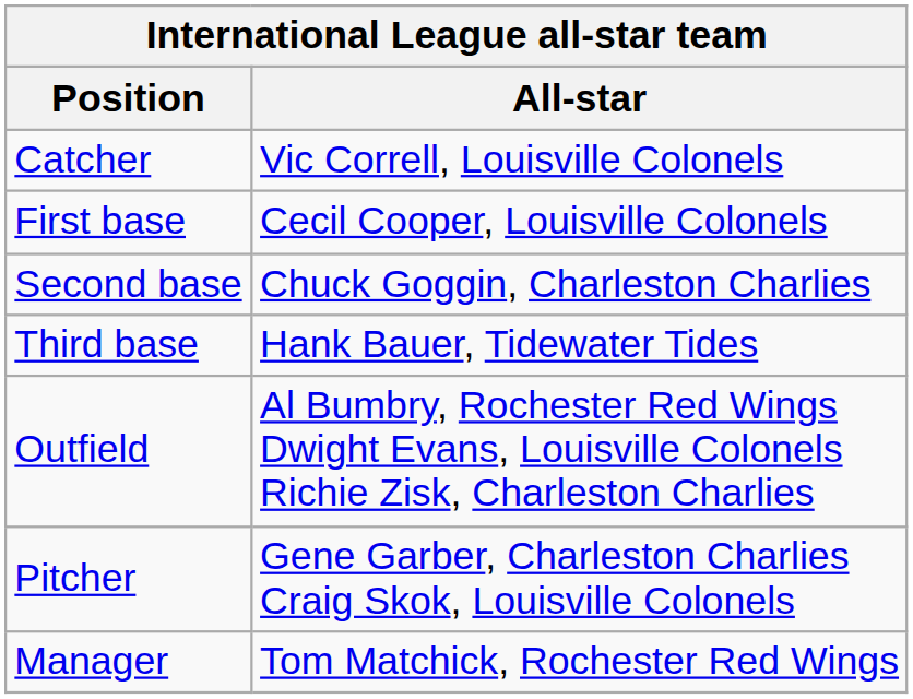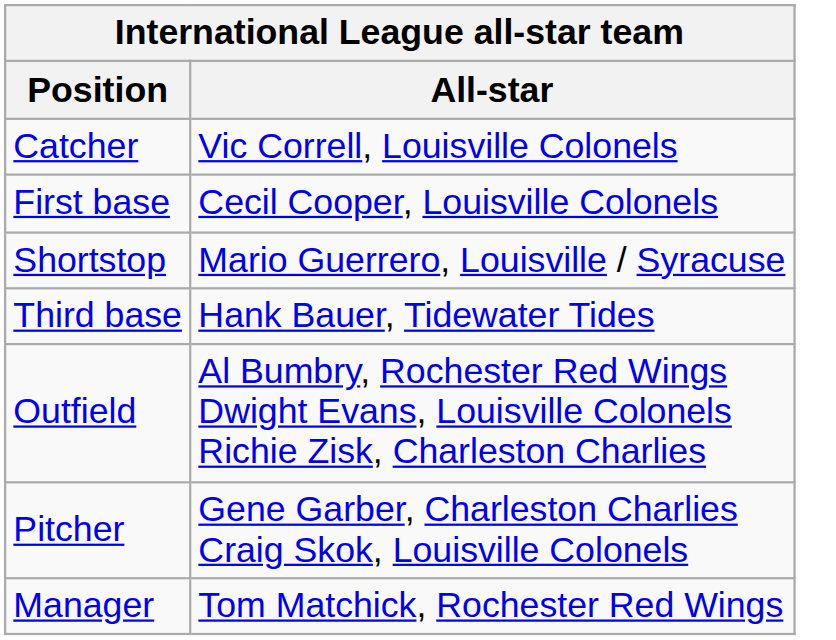 <table class="wikitable">
 <tr>
 <th colspan="2">International League all-star team</th>
 </tr>
 <tr>
 <th>Position</th>
 <th>All-star</th>
 </tr>
 <tr>
 <td><a href='#'>Catcher</a></td>
 <td><a href='#'>Vic Correll</a>, <a href='#'>Louisville Colonels</a></td>
 </tr>
 <tr>
 <td><a href='#'>First base</a></td>
 <td><a href='#'>Cecil Cooper</a>, <a href='#'>Louisville Colonels</a></td>
 </tr>
 <tr>
-<td><a href='#'>Second base</a></td>
-<td><a href='#'>Chuck Goggin</a>, <a href='#'>Charleston Charlies</a></td>
+<td><a href='#'>Shortstop</a></td>
+<td><a href='#'>Mario Guerrero</a>, <a href='#'>Louisville</a> / <a href='#'>Syracuse</a></td>
 </tr>
 <tr>
 <td><a href='#'>Third base</a></td>
 <td><a href='#'>Hank Bauer</a>, <a href='#'>Tidewater Tides</a></td>
 </tr>
 <tr>
 <td><a href='#'>Outfield</a></td>
 <td><a href='#'>Al Bumbry</a>, <a href='#'>Rochester Red Wings</a> <br> <a href='#'>Dwight Evans</a>, <a href='#'>Louisville Colonels</a> <br> <a href='#'>Richie Zisk</a>, <a href='#'>Charleston Charlies</a></td>
 </tr>
 <tr>
 <td><a href='#'>Pitcher</a></td>
 <td><a href='#'>Gene Garber</a>, <a href='#'>Charleston Charlies</a> <br> <a href='#'>Craig Skok</a>, <a href='#'>Louisville Colonels</a></td>
 </tr>
 <tr>
 <td><a href='#'>Manager</a></td>
 <td><a href='#'>Tom Matchick</a>, <a href='#'>Rochester Red Wings</a></td>
 </tr>
 </table>
